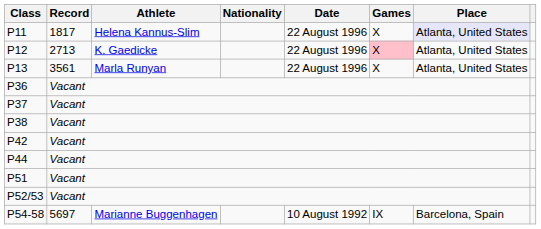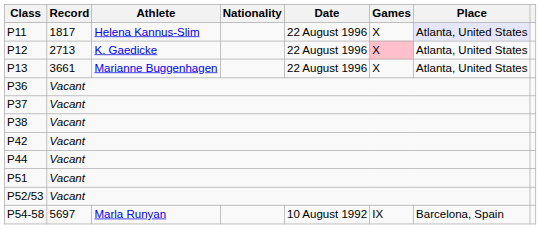 <table class="wikitable">
 <tr>
 <th>Class</th>
 <th>Record</th>
 <th>Athlete</th>
 <th>Nationality</th>
 <th>Date</th>
 <th>Games</th>
 <th>Place</th>
 <th></th>
 </tr>
 <tr>
 <td>P11</td>
 <td>1817</td>
 <td><a href='#'>Helena Kannus-Slim</a></td>
 <td></td>
 <td>22 August 1996</td>
 <td>X</td>
 <td style="background: lavender;">Atlanta, United States</td>
 <td></td>
 </tr>
 <tr>
 <td>P12</td>
 <td>2713</td>
 <td><a href='#'>K. Gaedicke</a></td>
 <td></td>
 <td>22 August 1996</td>
 <td style="background: pink;">X</td>
 <td>Atlanta, United States</td>
 <td></td>
 </tr>
 <tr>
 <td>P13</td>
-<td>3561</td>
-<td><a href='#'>Marla Runyan</a></td>
+<td>3661</td>
+<td><a href='#'>Marianne Buggenhagen</a></td>
 <td></td>
 <td>22 August 1996</td>
 <td>X</td>
 <td>Atlanta, United States</td>
 <td></td>
 </tr>
 <tr>
 <td>P36</td>
 <td colspan="6"><em>Vacant</em></td>
 <td></td>
 </tr>
 <tr>
 <td>P37</td>
 <td colspan="6"><em>Vacant</em></td>
 <td></td>
 </tr>
 <tr>
 <td>P38</td>
 <td colspan="6"><em>Vacant</em></td>
 <td></td>
 </tr>
 <tr>
 <td>P42</td>
 <td colspan="6"><em>Vacant</em></td>
 <td></td>
 </tr>
 <tr>
 <td>P44</td>
 <td colspan="6"><em>Vacant</em></td>
 <td></td>
 </tr>
 <tr>
 <td>P51</td>
 <td colspan="6"><em>Vacant</em></td>
 <td></td>
 </tr>
 <tr>
 <td>P52/53</td>
 <td colspan="6"><em>Vacant</em></td>
 <td></td>
 </tr>
 <tr>
 <td>P54-58</td>
 <td>5697</td>
-<td><a href='#'>Marianne Buggenhagen</a></td>
+<td><a href='#'>Marla Runyan</a></td>
 <td></td>
 <td>10 August 1992</td>
 <td>IX</td>
 <td>Barcelona, Spain</td>
 <td></td>
 </tr>
 </table>
